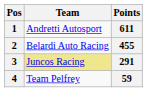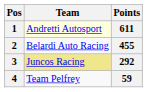 <table class="wikitable" style="font-size: 95%;">
 <tr>
 <th>Pos</th>
 <th>Team</th>
 <th>Points</th>
 </tr>
 <tr>
 <th>1</th>
-<td> <a href='#'>Andretti Autosport</a></td>
+<td style="background: lightyellow;"> <a href='#'>Andretti Autosport</a></td>
 <th>611</th>
 </tr>
 <tr>
 <th>2</th>
 <td> <a href='#'>Belardi Auto Racing</a></td>
 <th>455</th>
 </tr>
 <tr>
 <th>3</th>
 <td style="background: khaki;"> <a href='#'>Juncos Racing</a></td>
-<th>291</th>
+<th>292</th>
 </tr>
 <tr>
 <th>4</th>
 <td> <a href='#'>Team Pelfrey</a></td>
 <th>59</th>
 </tr>
 </table>
